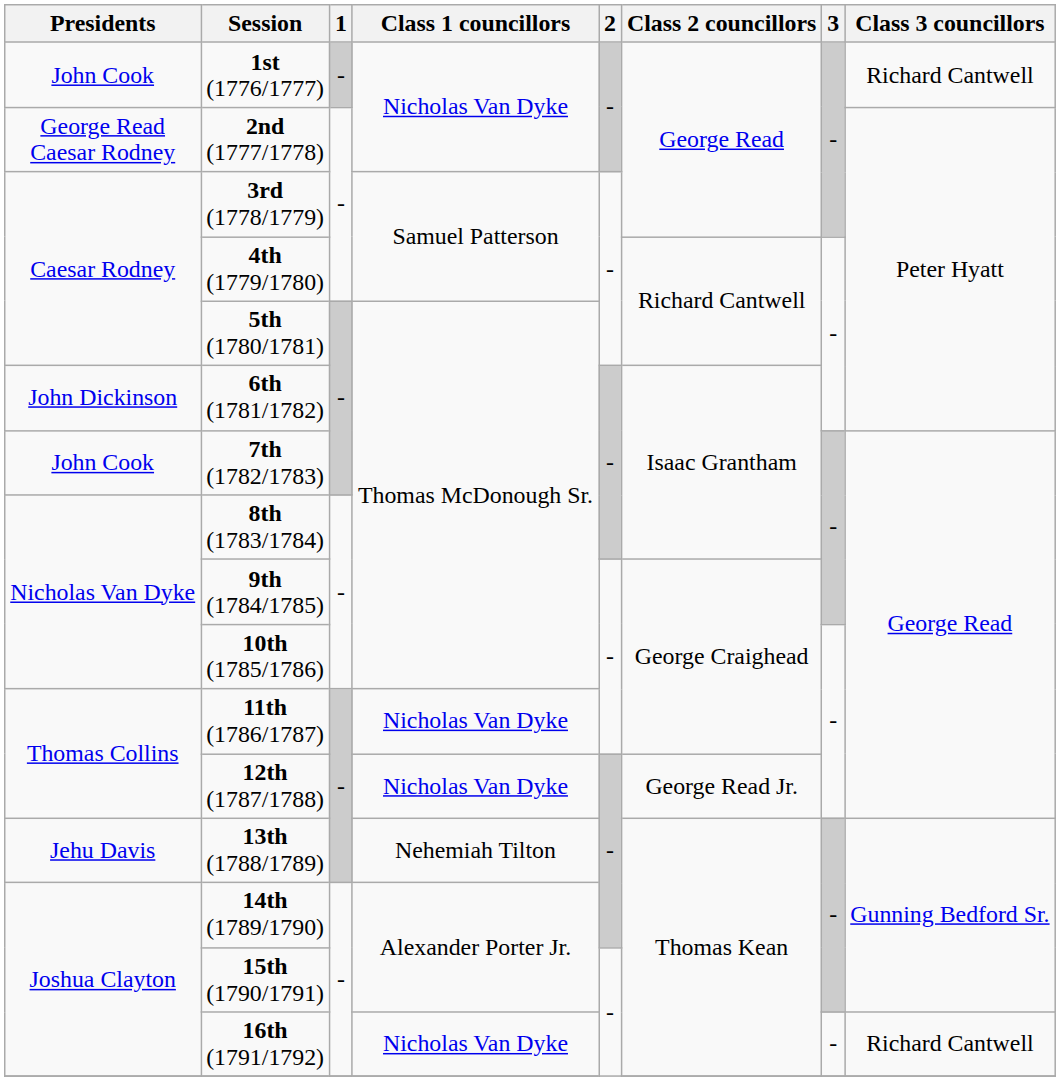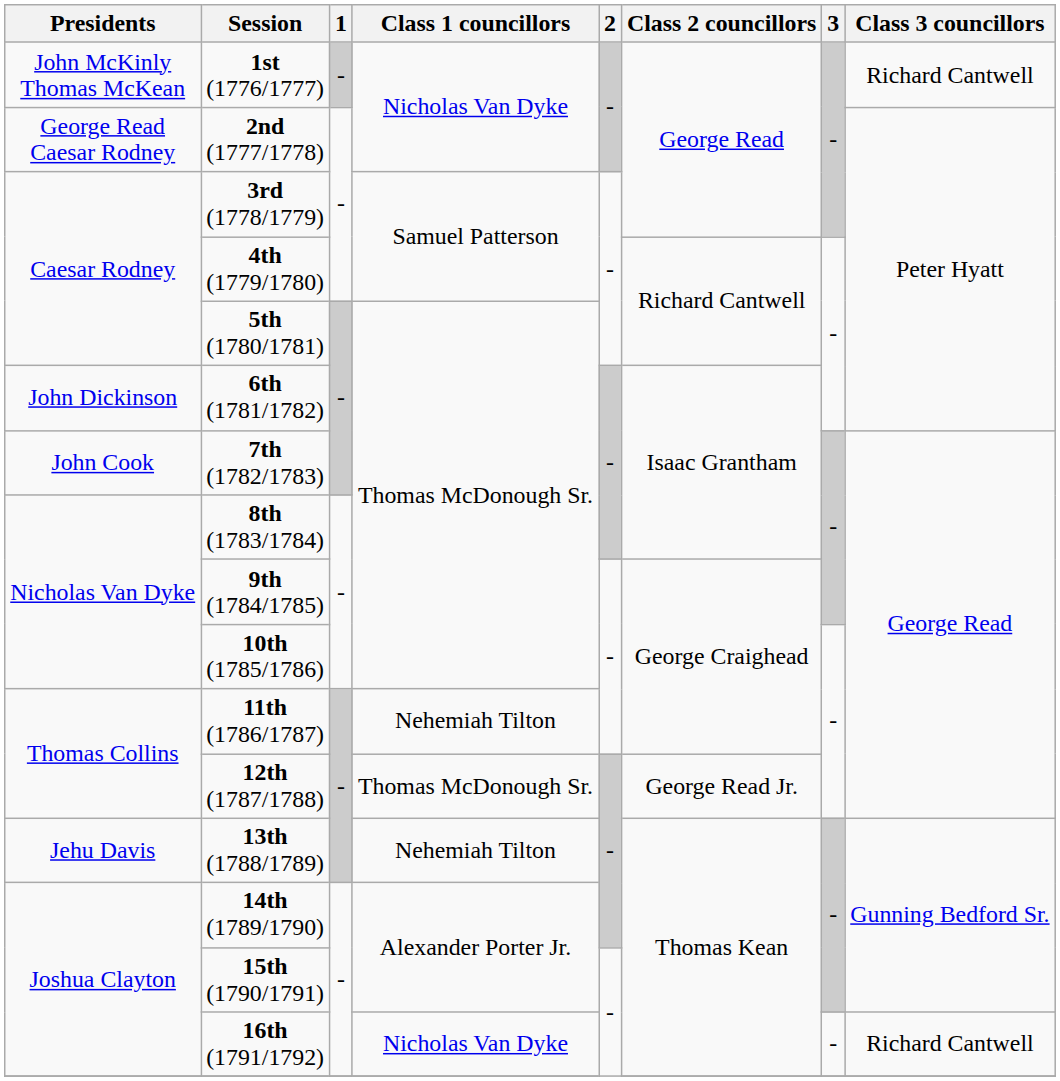 <table class="wikitable" align=center>
 <tr align=center>
 <th>Presidents</th>
 <th>Session</th>
 <th>1</th>
 <th>Class 1 councillors</th>
 <th>2</th>
 <th>Class 2 councillors</th>
 <th>3</th>
 <th>Class 3 councillors</th>
 </tr>
 <tr align=center>
-<td rowspan="1"><a href='#'>John Cook</a></td>
+<td><a href='#'>John McKinly</a><br><a href='#'>Thomas McKean</a></td>
 <td><strong>1st</strong><br>(1776/1777)</td>
 <td bgcolor=#CCCCCC rowspan="1">-</td>
 <td rowspan="2"><a href='#'>Nicholas Van Dyke</a></td>
 <td bgcolor=#CCCCCC rowspan="2">-</td>
 <td rowspan="3"><a href='#'>George Read</a></td>
 <td bgcolor=#CCCCCC rowspan="3">-</td>
 <td rowspan="1">Richard Cantwell</td>
 </tr>
 <tr align=center>
 <td><a href='#'>George Read</a><br><a href='#'>Caesar Rodney</a></td>
 <td><strong>2nd</strong><br>(1777/1778)</td>
 <td rowspan="3">-</td>
 <td rowspan="5">Peter Hyatt</td>
 </tr>
 <tr align=center>
 <td rowspan="3"><a href='#'>Caesar Rodney</a></td>
 <td><strong>3rd</strong><br>(1778/1779)</td>
 <td rowspan="2">Samuel Patterson</td>
 <td rowspan="3">-</td>
 </tr>
 <tr align=center>
 <td><strong>4th</strong><br>(1779/1780)</td>
 <td rowspan="2">Richard Cantwell</td>
 <td rowspan="3">-</td>
 </tr>
 <tr align=center>
 <td><strong>5th</strong><br>(1780/1781)</td>
 <td bgcolor=#CCCCCC rowspan="3">-</td>
 <td rowspan="6">Thomas McDonough Sr.</td>
 </tr>
 <tr align=center>
 <td><a href='#'>John Dickinson</a></td>
 <td><strong>6th</strong><br>(1781/1782)</td>
 <td bgcolor=#CCCCCC rowspan="3">-</td>
 <td rowspan="3">Isaac Grantham</td>
 </tr>
 <tr align=center>
 <td rowspan="1"><a href='#'>John Cook</a></td>
 <td><strong>7th</strong><br>(1782/1783)</td>
 <td bgcolor=#CCCCCC rowspan="3">-</td>
 <td rowspan="6"><a href='#'>George Read</a></td>
 </tr>
 <tr align=center>
 <td rowspan="3"><a href='#'>Nicholas Van Dyke</a></td>
 <td><strong>8th</strong><br>(1783/1784)</td>
 <td rowspan="3">-</td>
 </tr>
 <tr align=center>
 <td><strong>9th</strong><br>(1784/1785)</td>
 <td rowspan="3">-</td>
 <td rowspan="3">George Craighead</td>
 </tr>
 <tr align=center>
 <td><strong>10th</strong><br>(1785/1786)</td>
 <td rowspan="3">-</td>
 </tr>
 <tr align=center>
 <td rowspan="2"><a href='#'>Thomas Collins</a></td>
 <td><strong>11th</strong><br>(1786/1787)</td>
 <td bgcolor=#CCCCCC rowspan="3">-</td>
-<td rowspan="1"><a href='#'>Nicholas Van Dyke</a></td>
+<td rowspan="1">Nehemiah Tilton</td>
 </tr>
 <tr align=center>
 <td><strong>12th</strong><br>(1787/1788)</td>
-<td rowspan="1"><a href='#'>Nicholas Van Dyke</a></td>
+<td rowspan="1">Thomas McDonough Sr.</td>
 <td bgcolor=#CCCCCC rowspan="3">-</td>
 <td rowspan="1">George Read Jr.</td>
 </tr>
 <tr align=center>
 <td rowspan="1"><a href='#'>Jehu Davis</a></td>
 <td><strong>13th</strong><br>(1788/1789)</td>
 <td rowspan="1">Nehemiah Tilton</td>
 <td rowspan="4">Thomas Kean</td>
 <td bgcolor=#CCCCCC rowspan="3">-</td>
 <td rowspan="3"><a href='#'>Gunning Bedford Sr.</a></td>
 </tr>
 <tr align=center>
 <td rowspan="3"><a href='#'>Joshua Clayton</a></td>
 <td><strong>14th</strong><br>(1789/1790)</td>
 <td rowspan="3">-</td>
 <td rowspan="2">Alexander Porter Jr.</td>
 </tr>
 <tr align=center>
 <td><strong>15th</strong><br>(1790/1791)</td>
 <td rowspan="3">-</td>
 </tr>
 <tr align=center>
 <td><strong>16th</strong><br>(1791/1792)</td>
 <td rowspan="1"><a href='#'>Nicholas Van Dyke</a></td>
 <td rowspan="1">-</td>
 <td rowspan="1">Richard Cantwell</td>
 </tr>
 <tr align=center>
 </tr>
 </table>
